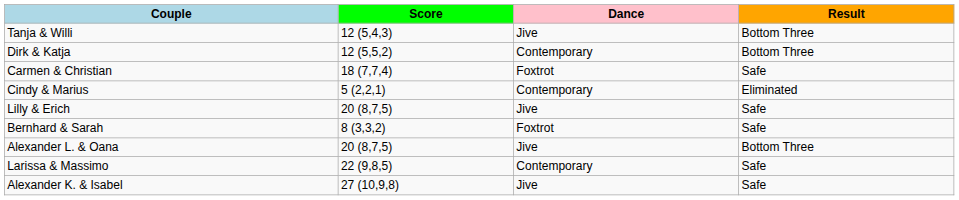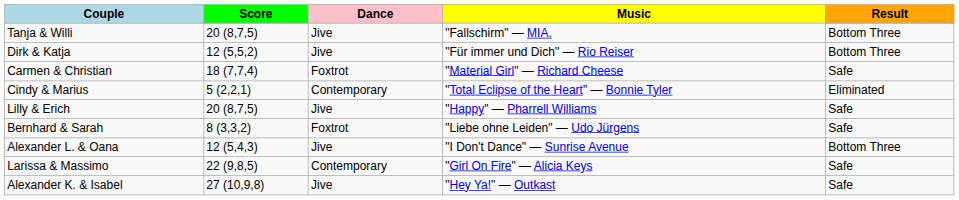 <table class="wikitable" style="width:80%;">
 <tr>
 <th style="background:lightblue;">Couple</th>
 <th style="background:lime;">Score</th>
 <th style="background:pink;">Dance</th>
+<th style="background:yellow;">Music</th>
 <th style="background:orange;">Result</th>
 </tr>
 <tr>
 <td>Tanja & Willi</td>
-<td>12 (5,4,3)</td>
+<td>20 (8,7,5)</td>
 <td>Jive</td>
+<td>"Fallschirm" — <a href='#'>MIA.</a></td>
 <td>Bottom Three</td>
 </tr>
 <tr>
 <td>Dirk & Katja</td>
 <td>12 (5,5,2)</td>
-<td>Contemporary</td>
+<td>Jive</td>
+<td>"Für immer und Dich" — <a href='#'>Rio Reiser</a></td>
 <td>Bottom Three</td>
 </tr>
 <tr>
 <td>Carmen & Christian</td>
 <td>18 (7,7,4)</td>
 <td>Foxtrot</td>
+<td>"<a href='#'>Material Girl</a>" — <a href='#'>Richard Cheese</a></td>
 <td>Safe</td>
 </tr>
 <tr>
 <td>Cindy & Marius</td>
 <td>5 (2,2,1)</td>
 <td>Contemporary</td>
+<td>"<a href='#'>Total Eclipse of the Heart</a>" — <a href='#'>Bonnie Tyler</a></td>
 <td>Eliminated</td>
 </tr>
 <tr>
 <td>Lilly & Erich</td>
 <td>20 (8,7,5)</td>
 <td>Jive</td>
+<td>"<a href='#'>Happy</a>" — <a href='#'>Pharrell Williams</a></td>
 <td>Safe</td>
 </tr>
 <tr>
 <td>Bernhard & Sarah</td>
 <td>8 (3,3,2)</td>
 <td>Foxtrot</td>
+<td>"Liebe ohne Leiden" — <a href='#'>Udo Jürgens</a></td>
 <td>Safe</td>
 </tr>
 <tr>
 <td>Alexander L. & Oana</td>
-<td>20 (8,7,5)</td>
+<td>12 (5,4,3)</td>
 <td>Jive</td>
+<td>"I Don't Dance" — <a href='#'>Sunrise Avenue</a></td>
 <td>Bottom Three</td>
 </tr>
 <tr>
 <td>Larissa & Massimo</td>
 <td>22 (9,8,5)</td>
 <td>Contemporary</td>
+<td>"<a href='#'>Girl On Fire</a>" — <a href='#'>Alicia Keys</a></td>
 <td>Safe</td>
 </tr>
 <tr>
 <td>Alexander K. & Isabel</td>
 <td>27 (10,9,8)</td>
 <td>Jive</td>
+<td>"<a href='#'>Hey Ya!</a>" — <a href='#'>Outkast</a></td>
 <td>Safe</td>
 </tr>
 </table>
